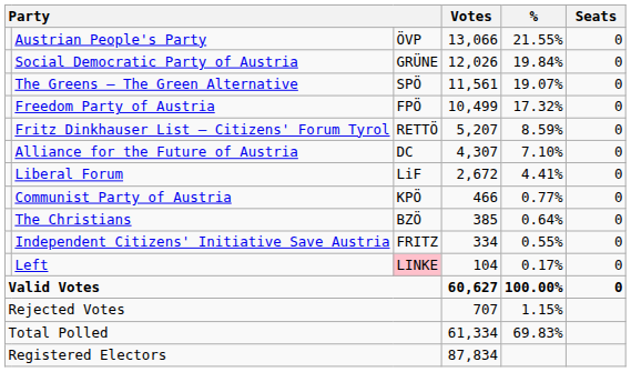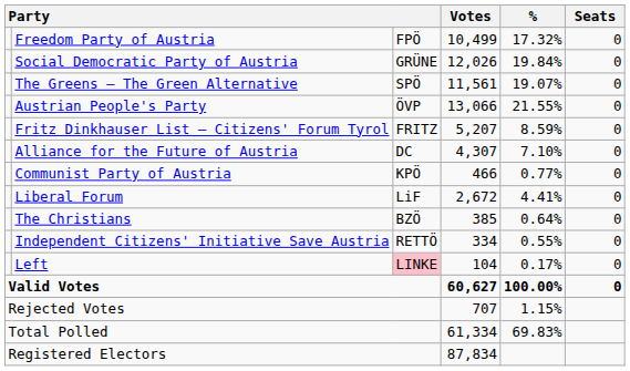 <table class="wikitable" border="1" style="text-align:right;">
 <tr>
 <th style="text-align:left;" colspan=3>Party</th>
 <th align=center width="50">Votes</th>
 <th align=center width="50">%</th>
 <th align=center width="50">Seats</th>
 </tr>
 <tr>
 <td></td>
-<td align=left><a href='#'>Austrian People's Party</a></td>
-<td align=left>ÖVP</td>
-<td>13,066</td>
-<td>21.55%</td>
+<td align=left><a href='#'>Freedom Party of Austria</a></td>
+<td align=left>FPÖ</td>
+<td>10,499</td>
+<td>17.32%</td>
 <td>0</td>
 </tr>
 <tr>
 <td></td>
 <td align=left><a href='#'>Social Democratic Party of Austria</a></td>
 <td align=left>GRÜNE</td>
 <td>12,026</td>
 <td>19.84%</td>
 <td>0</td>
 </tr>
 <tr>
 <td></td>
 <td align=left style="white-space: nowrap;"><a href='#'>The Greens – The Green Alternative</a></td>
 <td align=left>SPÖ</td>
 <td>11,561</td>
 <td>19.07%</td>
 <td>0</td>
 </tr>
 <tr>
 <td></td>
-<td align=left><a href='#'>Freedom Party of Austria</a></td>
-<td align=left>FPÖ</td>
-<td>10,499</td>
-<td>17.32%</td>
+<td align=left><a href='#'>Austrian People's Party</a></td>
+<td align=left>ÖVP</td>
+<td>13,066</td>
+<td>21.55%</td>
 <td>0</td>
 </tr>
 <tr>
 <td></td>
 <td align=left><a href='#'>Fritz Dinkhauser List – Citizens' Forum Tyrol </a></td>
-<td align=left>RETTÖ</td>
+<td align=left>FRITZ</td>
 <td>5,207</td>
 <td>8.59%</td>
 <td>0</td>
 </tr>
 <tr>
 <td></td>
 <td align=left><a href='#'>Alliance for the Future of Austria</a></td>
 <td align=left>DC</td>
 <td>4,307</td>
 <td>7.10%</td>
 <td>0</td>
 </tr>
 <tr>
 <td></td>
+<td align=left><a href='#'>Communist Party of Austria</a></td>
+<td align=left>KPÖ</td>
+<td>466</td>
+<td>0.77%</td>
+<td>0</td>
+</tr>
+<tr>
+<td></td>
 <td align=left><a href='#'>Liberal Forum</a></td>
 <td align=left>LiF</td>
 <td>2,672</td>
 <td>4.41%</td>
-<td>0</td>
-</tr>
-<tr>
-<td></td>
-<td align=left><a href='#'>Communist Party of Austria</a></td>
-<td align=left>KPÖ</td>
-<td>466</td>
-<td>0.77%</td>
 <td>0</td>
 </tr>
 <tr>
 <td></td>
 <td align=left><a href='#'>The Christians</a></td>
 <td align=left>BZÖ</td>
 <td>385</td>
 <td>0.64%</td>
 <td>0</td>
 </tr>
 <tr>
 <td></td>
 <td align=left><a href='#'>Independent Citizens' Initiative Save Austria</a></td>
-<td align=left>FRITZ</td>
+<td align=left>RETTÖ</td>
 <td>334</td>
 <td>0.55%</td>
 <td>0</td>
 </tr>
 <tr>
 <td></td>
 <td align=left><a href='#'>Left</a></td>
 <td align=left style="background: pink;">LINKE</td>
 <td>104</td>
 <td>0.17%</td>
 <td>0</td>
 </tr>
 <tr style="font-weight:bold">
 <td align=left colspan=3>Valid Votes</td>
 <td>60,627</td>
 <td>100.00%</td>
 <td>0</td>
 </tr>
 <tr>
 <td align=left colspan=3>Rejected Votes</td>
 <td>707</td>
 <td>1.15%</td>
 <td></td>
 </tr>
 <tr>
 <td align=left colspan=3>Total Polled</td>
 <td>61,334</td>
 <td>69.83%</td>
 <td></td>
 </tr>
 <tr>
 <td align=left colspan=3>Registered Electors</td>
 <td>87,834</td>
 <td></td>
 <td></td>
 </tr>
 </table>
